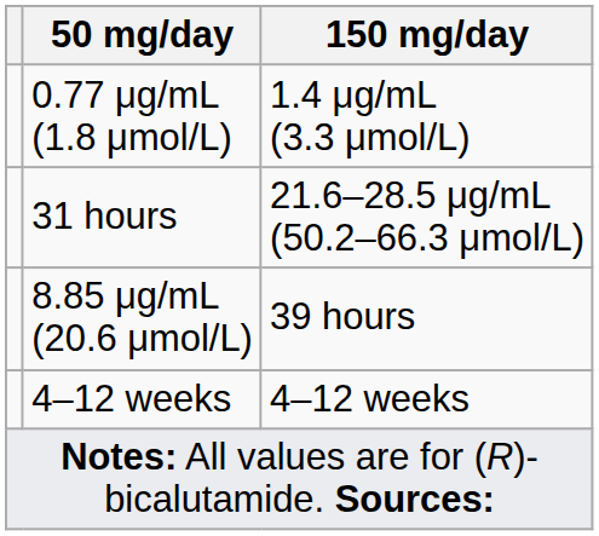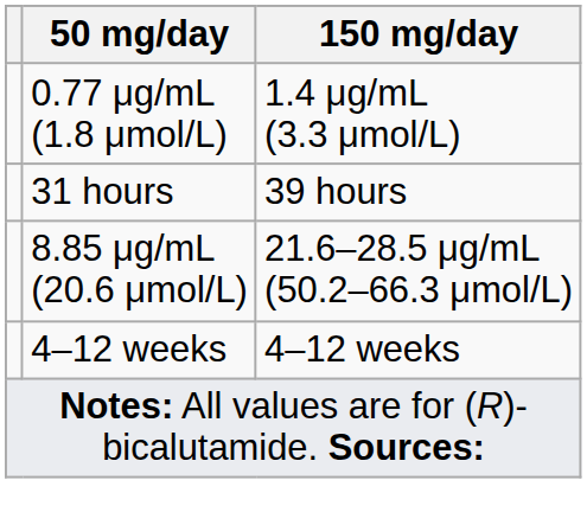 <table class="wikitable floatright">
 <tr>
 <th></th>
 <th>50 mg/day</th>
 <th>150 mg/day</th>
 </tr>
 <tr>
 <td><strong><a href='#'></a></strong></td>
 <td>0.77 μg/mL<br>(1.8 μmol/L)</td>
 <td>1.4 μg/mL<br>(3.3 μmol/L)</td>
 </tr>
 <tr>
 <td><strong><a href='#'></a></strong></td>
 <td>31 hours</td>
-<td>21.6–28.5 μg/mL<br>(50.2–66.3 μmol/L)</td>
+<td>39 hours</td>
 </tr>
 <tr>
 <td><strong><a href='#'></a></strong></td>
 <td>8.85 μg/mL<br>(20.6 μmol/L)</td>
-<td>39 hours</td>
+<td>21.6–28.5 μg/mL<br>(50.2–66.3 μmol/L)</td>
 </tr>
 <tr>
 <td><strong><a href='#'></a></strong></td>
 <td>4–12 weeks</td>
 <td>4–12 weeks</td>
 </tr>
 <tr class="sortbottom">
 <td colspan="3" style="width: 1px; background-color:#eaecf0; text-align: center;"><strong>Notes:</strong> All values are for (<em>R</em>)-bicalutamide. <strong>Sources:</strong> </td>
 </tr>
 </table>
